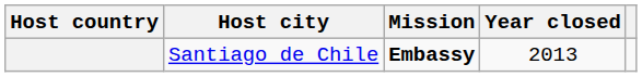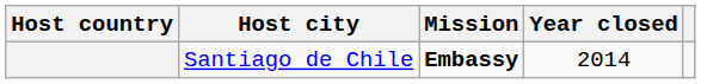 <table class="wikitable plainrowheaders" style="text-align:center;">
 <tr>
 <th scope="col">Host country</th>
 <th scope="col">Host city</th>
 <th scope="col">Mission</th>
 <th scope="col">Year closed</th>
 <th scope="col"></th>
 </tr>
 <tr>
 <th scope="row"></th>
 <td><a href='#'>Santiago de Chile</a></td>
 <td><strong>Embassy</strong></td>
-<td>2013</td>
+<td>2014</td>
 <td></td>
 </tr>
 </table>
